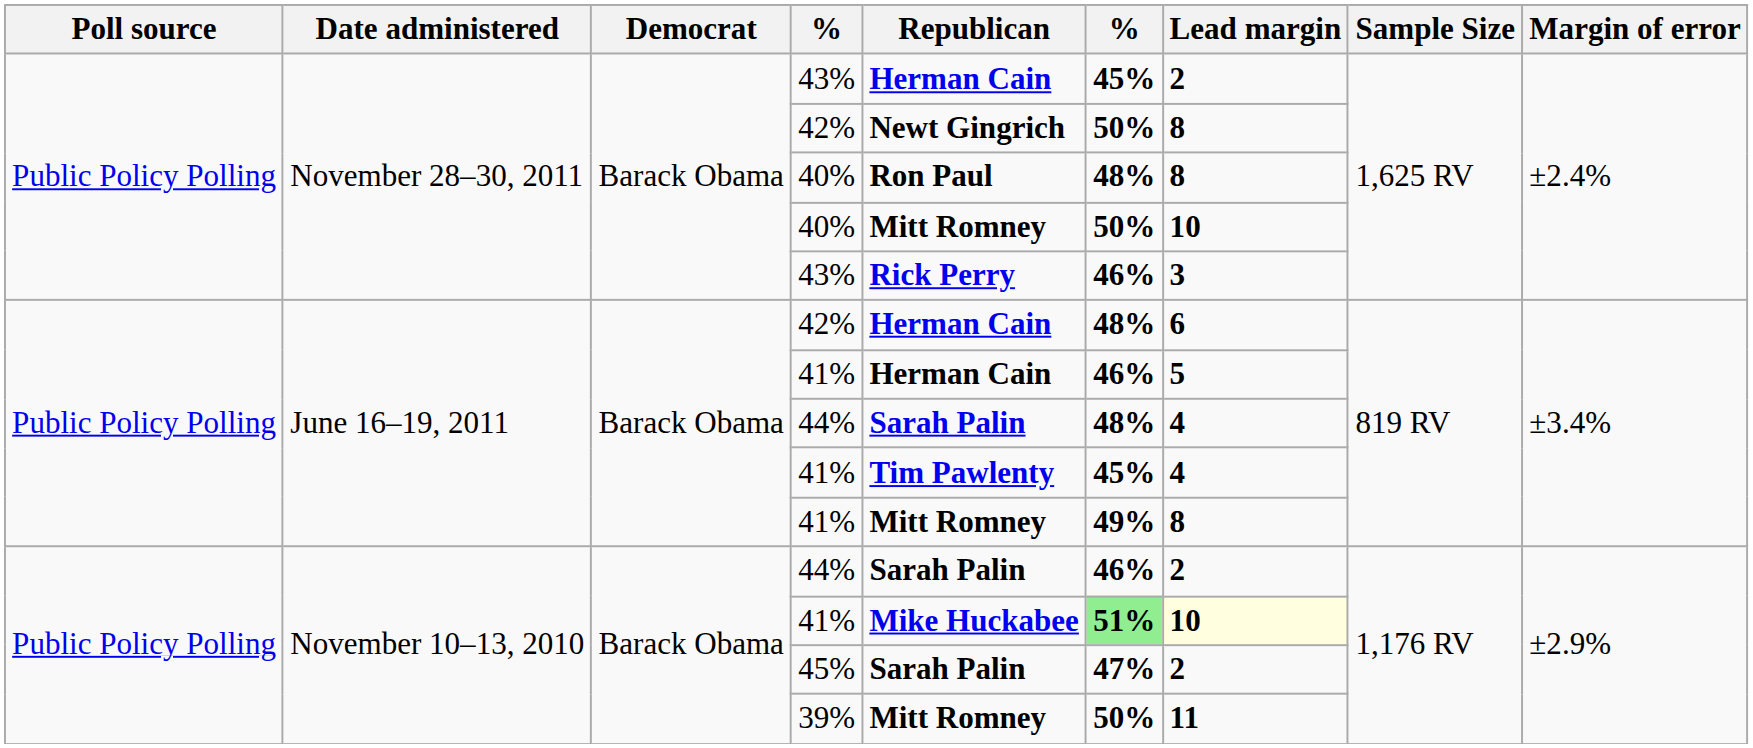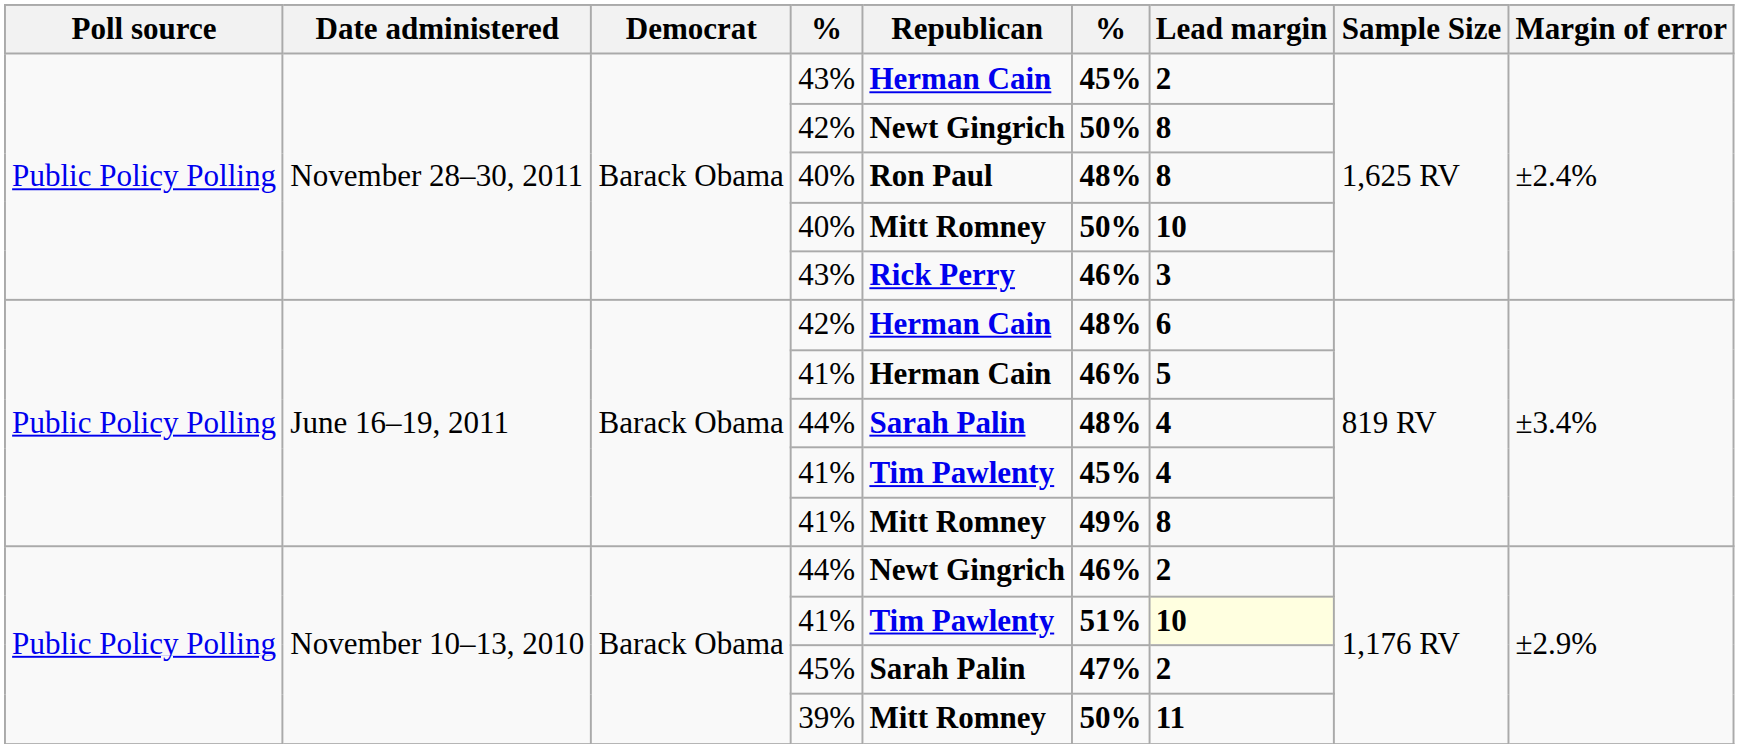 <table class="wikitable">
 <tr valign=bottom>
 <th>Poll source</th>
 <th>Date administered</th>
 <th>Democrat</th>
 <th>%</th>
 <th>Republican</th>
 <th>%</th>
 <th>Lead margin</th>
 <th>Sample Size</th>
 <th>Margin of error</th>
 </tr>
 <tr>
 <td rowspan=5><a href='#'>Public Policy Polling</a></td>
 <td rowspan=5>November 28–30, 2011</td>
 <td rowspan=5>Barack Obama</td>
 <td>43%</td>
 <td><strong><a href='#'>Herman Cain</a></strong></td>
 <td><strong>45%</strong></td>
 <td><strong>2</strong></td>
 <td rowspan=5>1,625 RV</td>
 <td rowspan=5>±2.4%</td>
 </tr>
 <tr>
 <td>42%</td>
 <td><strong>Newt Gingrich</strong></td>
 <td><strong>50%</strong></td>
 <td><strong>8</strong></td>
 </tr>
 <tr>
 <td>40%</td>
 <td><strong>Ron Paul</strong></td>
 <td><strong>48%</strong></td>
 <td><strong>8</strong></td>
 </tr>
 <tr>
 <td>40%</td>
 <td><strong>Mitt Romney</strong></td>
 <td><strong>50%</strong></td>
 <td><strong>10</strong></td>
 </tr>
 <tr>
 <td>43%</td>
 <td><strong><a href='#'>Rick Perry</a></strong></td>
 <td><strong>46%</strong></td>
 <td><strong>3</strong></td>
 </tr>
 <tr>
 <td rowspan=5><a href='#'>Public Policy Polling</a></td>
 <td rowspan=5>June 16–19, 2011</td>
 <td rowspan=5>Barack Obama</td>
 <td>42%</td>
 <td><strong><a href='#'>Herman Cain</a></strong></td>
 <td><strong>48%</strong></td>
 <td><strong>6</strong></td>
 <td rowspan=5>819 RV</td>
 <td rowspan=5>±3.4%</td>
 </tr>
 <tr>
 <td>41%</td>
 <td><strong>Herman Cain</strong></td>
 <td><strong>46%</strong></td>
 <td><strong>5</strong></td>
 </tr>
 <tr>
 <td>44%</td>
 <td><strong><a href='#'>Sarah Palin</a></strong></td>
 <td><strong>48%</strong></td>
 <td><strong>4</strong></td>
 </tr>
 <tr>
 <td>41%</td>
 <td><strong><a href='#'>Tim Pawlenty</a></strong></td>
 <td><strong>45%</strong></td>
 <td><strong>4</strong></td>
 </tr>
 <tr>
 <td>41%</td>
 <td><strong>Mitt Romney</strong></td>
 <td><strong>49%</strong></td>
 <td><strong>8</strong></td>
 </tr>
 <tr>
 <td rowspan=4><a href='#'>Public Policy Polling</a></td>
 <td rowspan=4>November 10–13, 2010</td>
 <td rowspan=4>Barack Obama</td>
 <td>44%</td>
-<td><strong>Sarah Palin</strong></td>
+<td><strong>Newt Gingrich</strong></td>
 <td><strong>46%</strong></td>
 <td><strong>2</strong></td>
 <td rowspan=4>1,176 RV</td>
 <td rowspan=4>±2.9%</td>
 </tr>
 <tr>
 <td>41%</td>
-<td><strong><a href='#'>Mike Huckabee</a></strong></td>
-<td style="background: lightgreen;"><strong>51%</strong></td>
+<td><strong><a href='#'>Tim Pawlenty</a></strong></td>
+<td><strong>51%</strong></td>
 <td style="background: lightyellow;"><strong>10</strong></td>
 </tr>
 <tr>
 <td>45%</td>
 <td><strong>Sarah Palin</strong></td>
 <td><strong>47%</strong></td>
 <td><strong>2</strong></td>
 </tr>
 <tr>
 <td>39%</td>
 <td><strong>Mitt Romney</strong></td>
 <td><strong>50%</strong></td>
 <td><strong>11</strong></td>
 </tr>
 </table>
